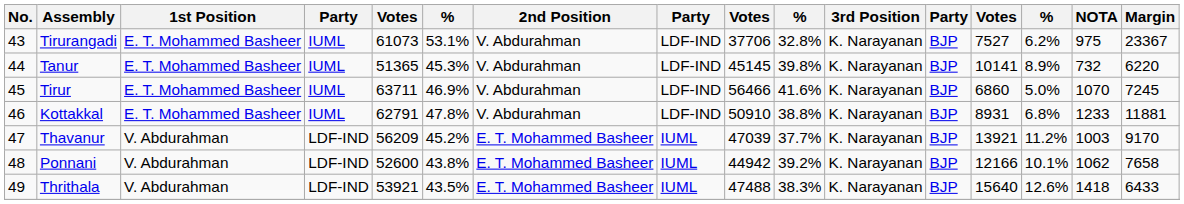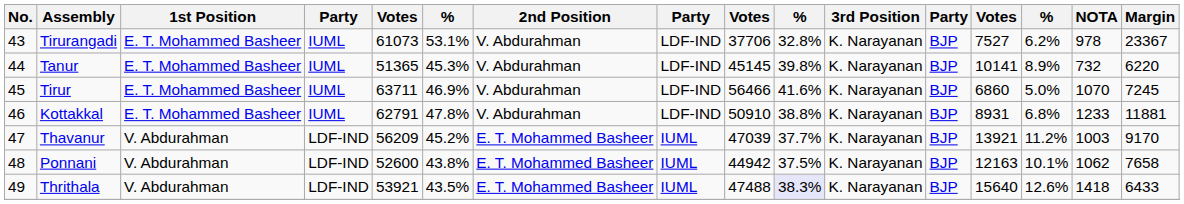 <table class="wikitable sortable" style="font-size:95%;">
 <tr>
 <th>No.</th>
 <th>Assembly</th>
 <th>1st Position</th>
 <th>Party</th>
 <th>Votes</th>
 <th>%</th>
 <th>2nd Position</th>
 <th>Party</th>
 <th>Votes</th>
 <th>%</th>
 <th>3rd Position</th>
 <th>Party</th>
 <th>Votes</th>
 <th>%</th>
 <th>NOTA</th>
 <th>Margin</th>
 </tr>
 <tr>
 <td>43</td>
 <td><a href='#'>Tirurangadi</a></td>
 <td><a href='#'>E. T. Mohammed Basheer</a></td>
 <td><a href='#'>IUML</a></td>
 <td>61073</td>
 <td>53.1%</td>
 <td>V. Abdurahman</td>
 <td>LDF-IND</td>
 <td>37706</td>
 <td>32.8%</td>
 <td>K. Narayanan</td>
 <td><a href='#'>BJP</a></td>
 <td>7527</td>
 <td>6.2%</td>
-<td>975</td>
+<td>978</td>
 <td>23367</td>
 </tr>
 <tr>
 <td>44</td>
 <td><a href='#'>Tanur</a></td>
 <td><a href='#'>E. T. Mohammed Basheer</a></td>
 <td><a href='#'>IUML</a></td>
 <td>51365</td>
 <td>45.3%</td>
 <td>V. Abdurahman</td>
 <td>LDF-IND</td>
 <td>45145</td>
 <td>39.8%</td>
 <td>K. Narayanan</td>
 <td><a href='#'>BJP</a></td>
 <td>10141</td>
 <td>8.9%</td>
 <td>732</td>
 <td>6220</td>
 </tr>
 <tr>
 <td>45</td>
 <td><a href='#'>Tirur</a></td>
 <td><a href='#'>E. T. Mohammed Basheer</a></td>
 <td><a href='#'>IUML</a></td>
 <td>63711</td>
 <td>46.9%</td>
 <td>V. Abdurahman</td>
 <td>LDF-IND</td>
 <td>56466</td>
 <td>41.6%</td>
 <td>K. Narayanan</td>
 <td><a href='#'>BJP</a></td>
 <td>6860</td>
 <td>5.0%</td>
 <td>1070</td>
 <td>7245</td>
 </tr>
 <tr>
 <td>46</td>
 <td><a href='#'>Kottakkal</a></td>
 <td><a href='#'>E. T. Mohammed Basheer</a></td>
 <td><a href='#'>IUML</a></td>
 <td>62791</td>
 <td>47.8%</td>
 <td>V. Abdurahman</td>
 <td>LDF-IND</td>
 <td>50910</td>
 <td>38.8%</td>
 <td>K. Narayanan</td>
 <td><a href='#'>BJP</a></td>
 <td>8931</td>
 <td>6.8%</td>
 <td>1233</td>
 <td>11881</td>
 </tr>
 <tr>
 <td>47</td>
 <td><a href='#'>Thavanur</a></td>
 <td>V. Abdurahman</td>
 <td>LDF-IND</td>
 <td>56209</td>
 <td>45.2%</td>
 <td><a href='#'>E. T. Mohammed Basheer</a></td>
 <td><a href='#'>IUML</a></td>
 <td>47039</td>
 <td>37.7%</td>
 <td>K. Narayanan</td>
 <td><a href='#'>BJP</a></td>
 <td>13921</td>
 <td>11.2%</td>
 <td>1003</td>
 <td>9170</td>
 </tr>
 <tr>
 <td>48</td>
 <td><a href='#'>Ponnani</a></td>
 <td>V. Abdurahman</td>
 <td>LDF-IND</td>
 <td>52600</td>
 <td>43.8%</td>
 <td><a href='#'>E. T. Mohammed Basheer</a></td>
 <td><a href='#'>IUML</a></td>
 <td>44942</td>
-<td>39.2%</td>
+<td>37.5%</td>
 <td>K. Narayanan</td>
 <td><a href='#'>BJP</a></td>
-<td>12166</td>
+<td>12163</td>
 <td>10.1%</td>
 <td>1062</td>
 <td>7658</td>
 </tr>
 <tr>
 <td>49</td>
 <td><a href='#'>Thrithala</a></td>
 <td>V. Abdurahman</td>
 <td>LDF-IND</td>
 <td>53921</td>
 <td>43.5%</td>
 <td><a href='#'>E. T. Mohammed Basheer</a></td>
 <td><a href='#'>IUML</a></td>
 <td>47488</td>
-<td>38.3%</td>
+<td style="background: lavender;">38.3%</td>
 <td>K. Narayanan</td>
 <td><a href='#'>BJP</a></td>
 <td>15640</td>
 <td>12.6%</td>
 <td>1418</td>
 <td>6433</td>
 </tr>
 <tr>
 </tr>
 <tr>
 </tr>
 </table>
